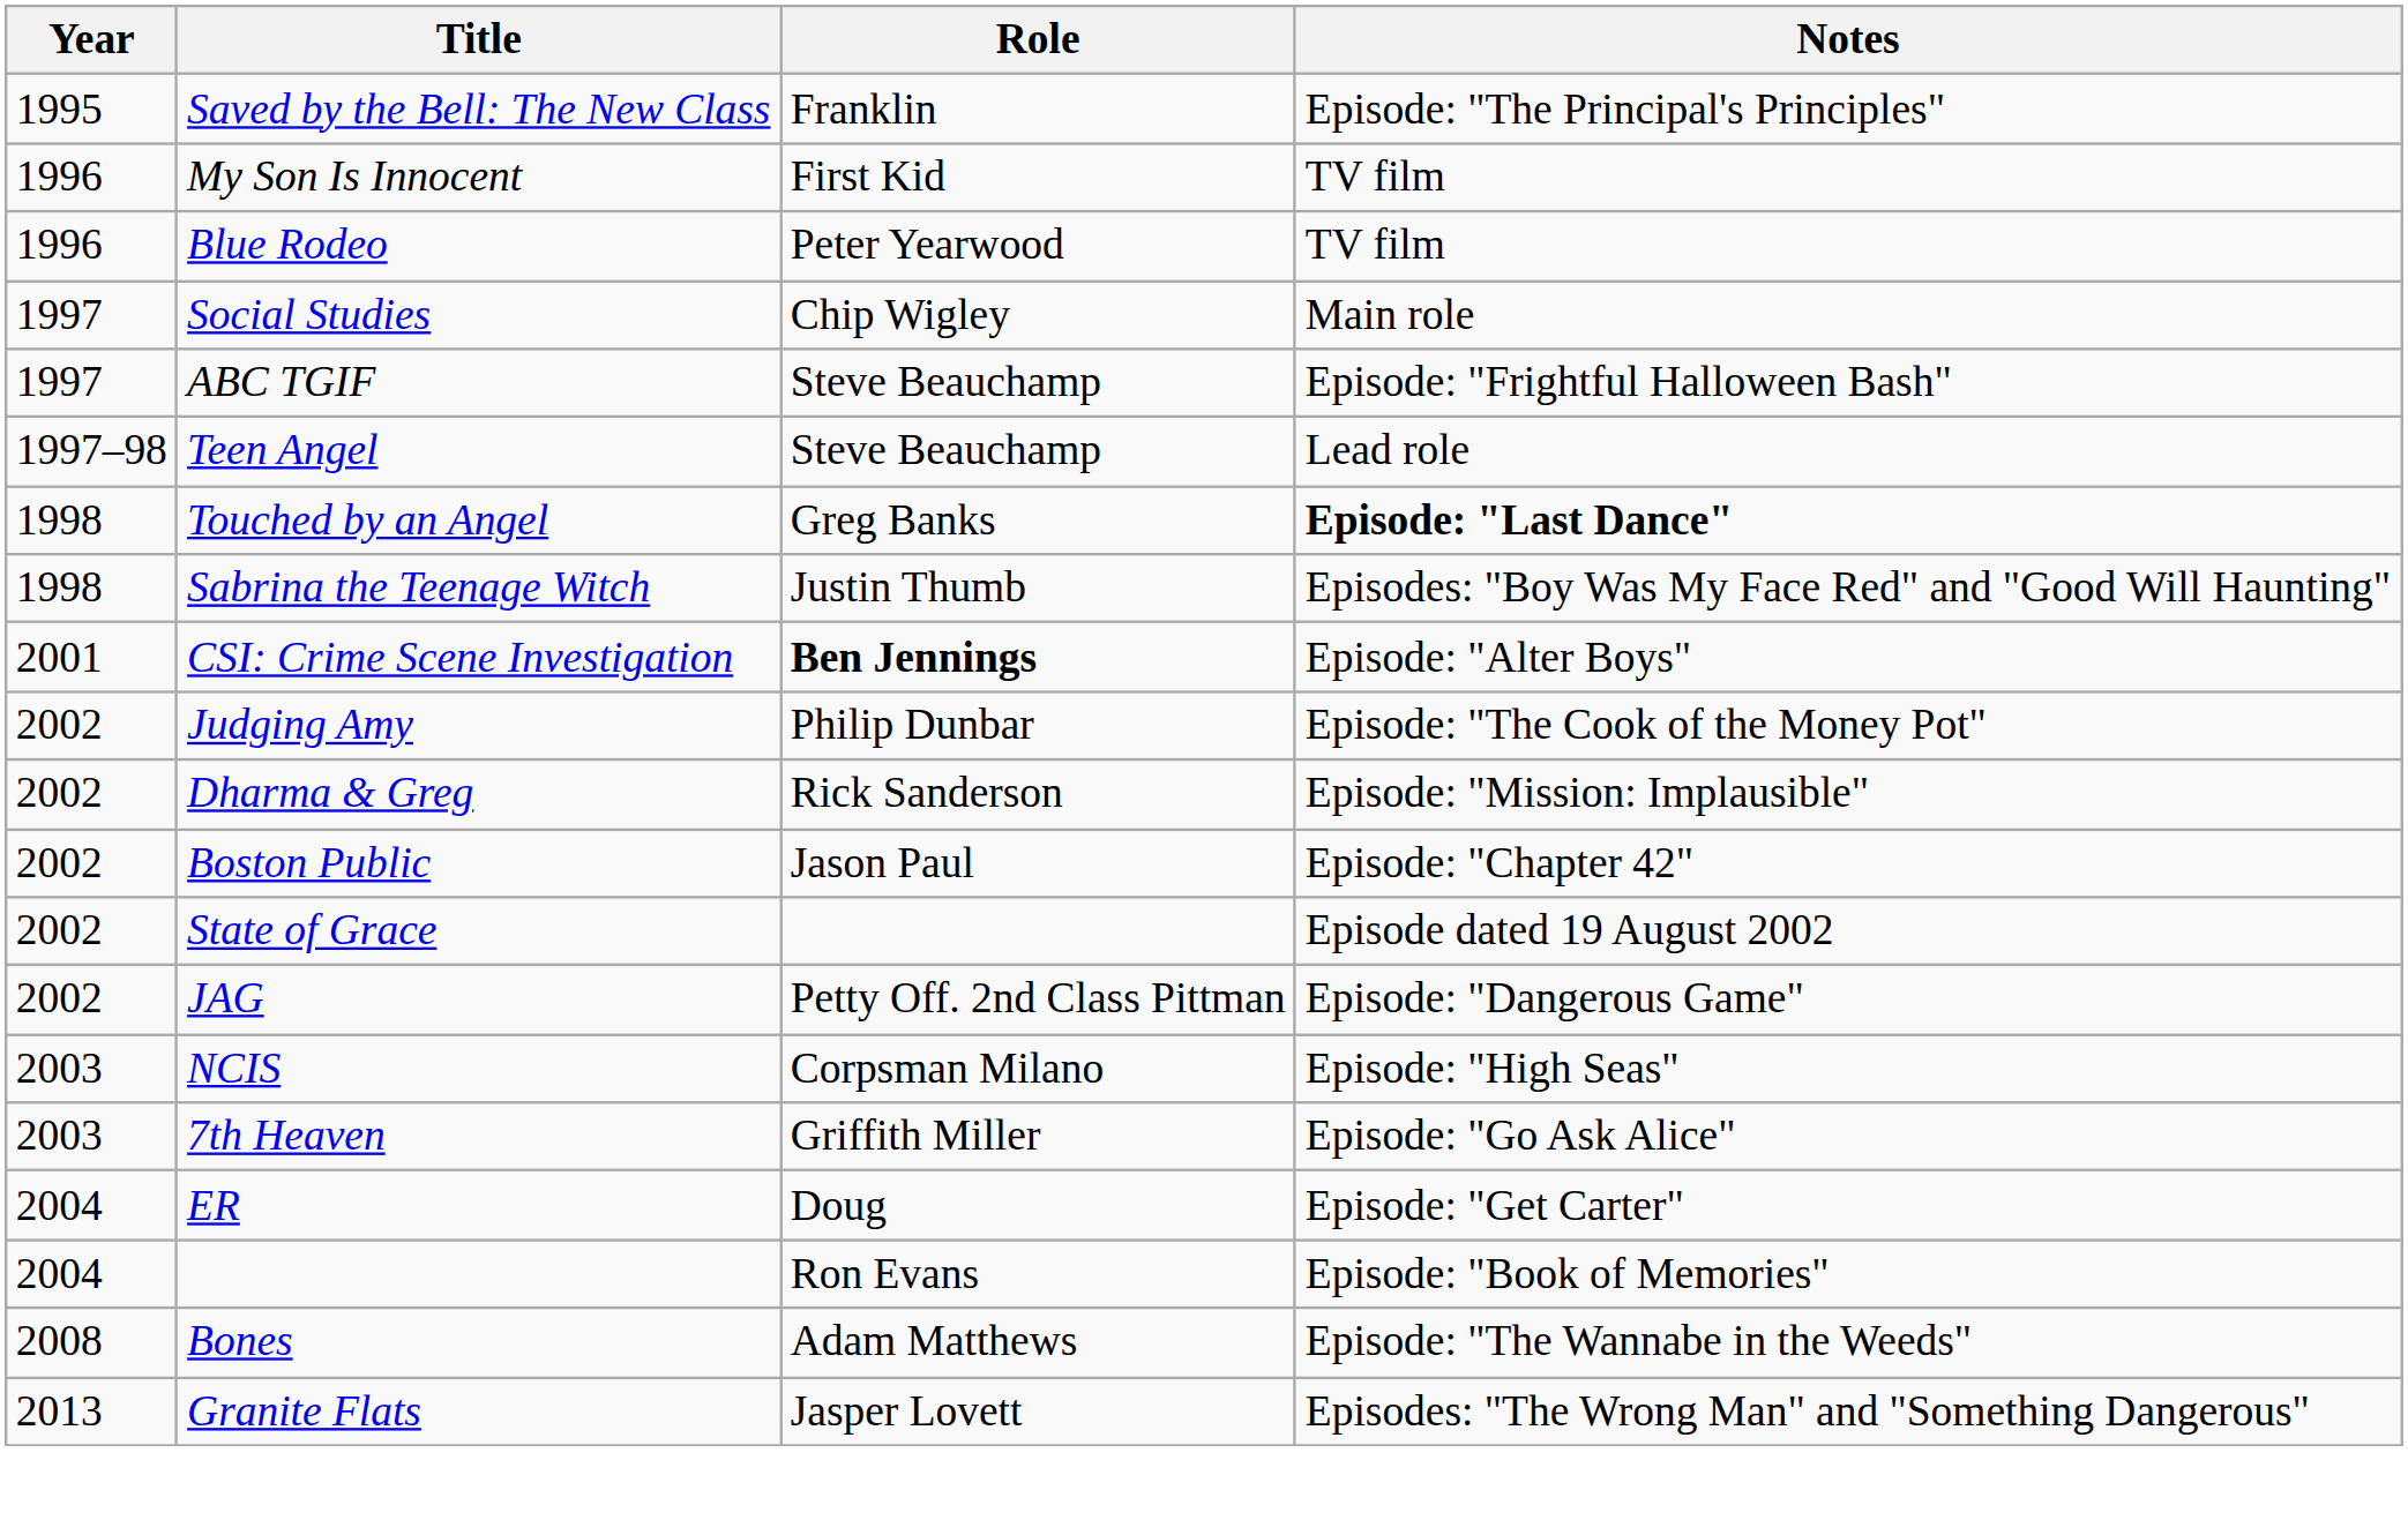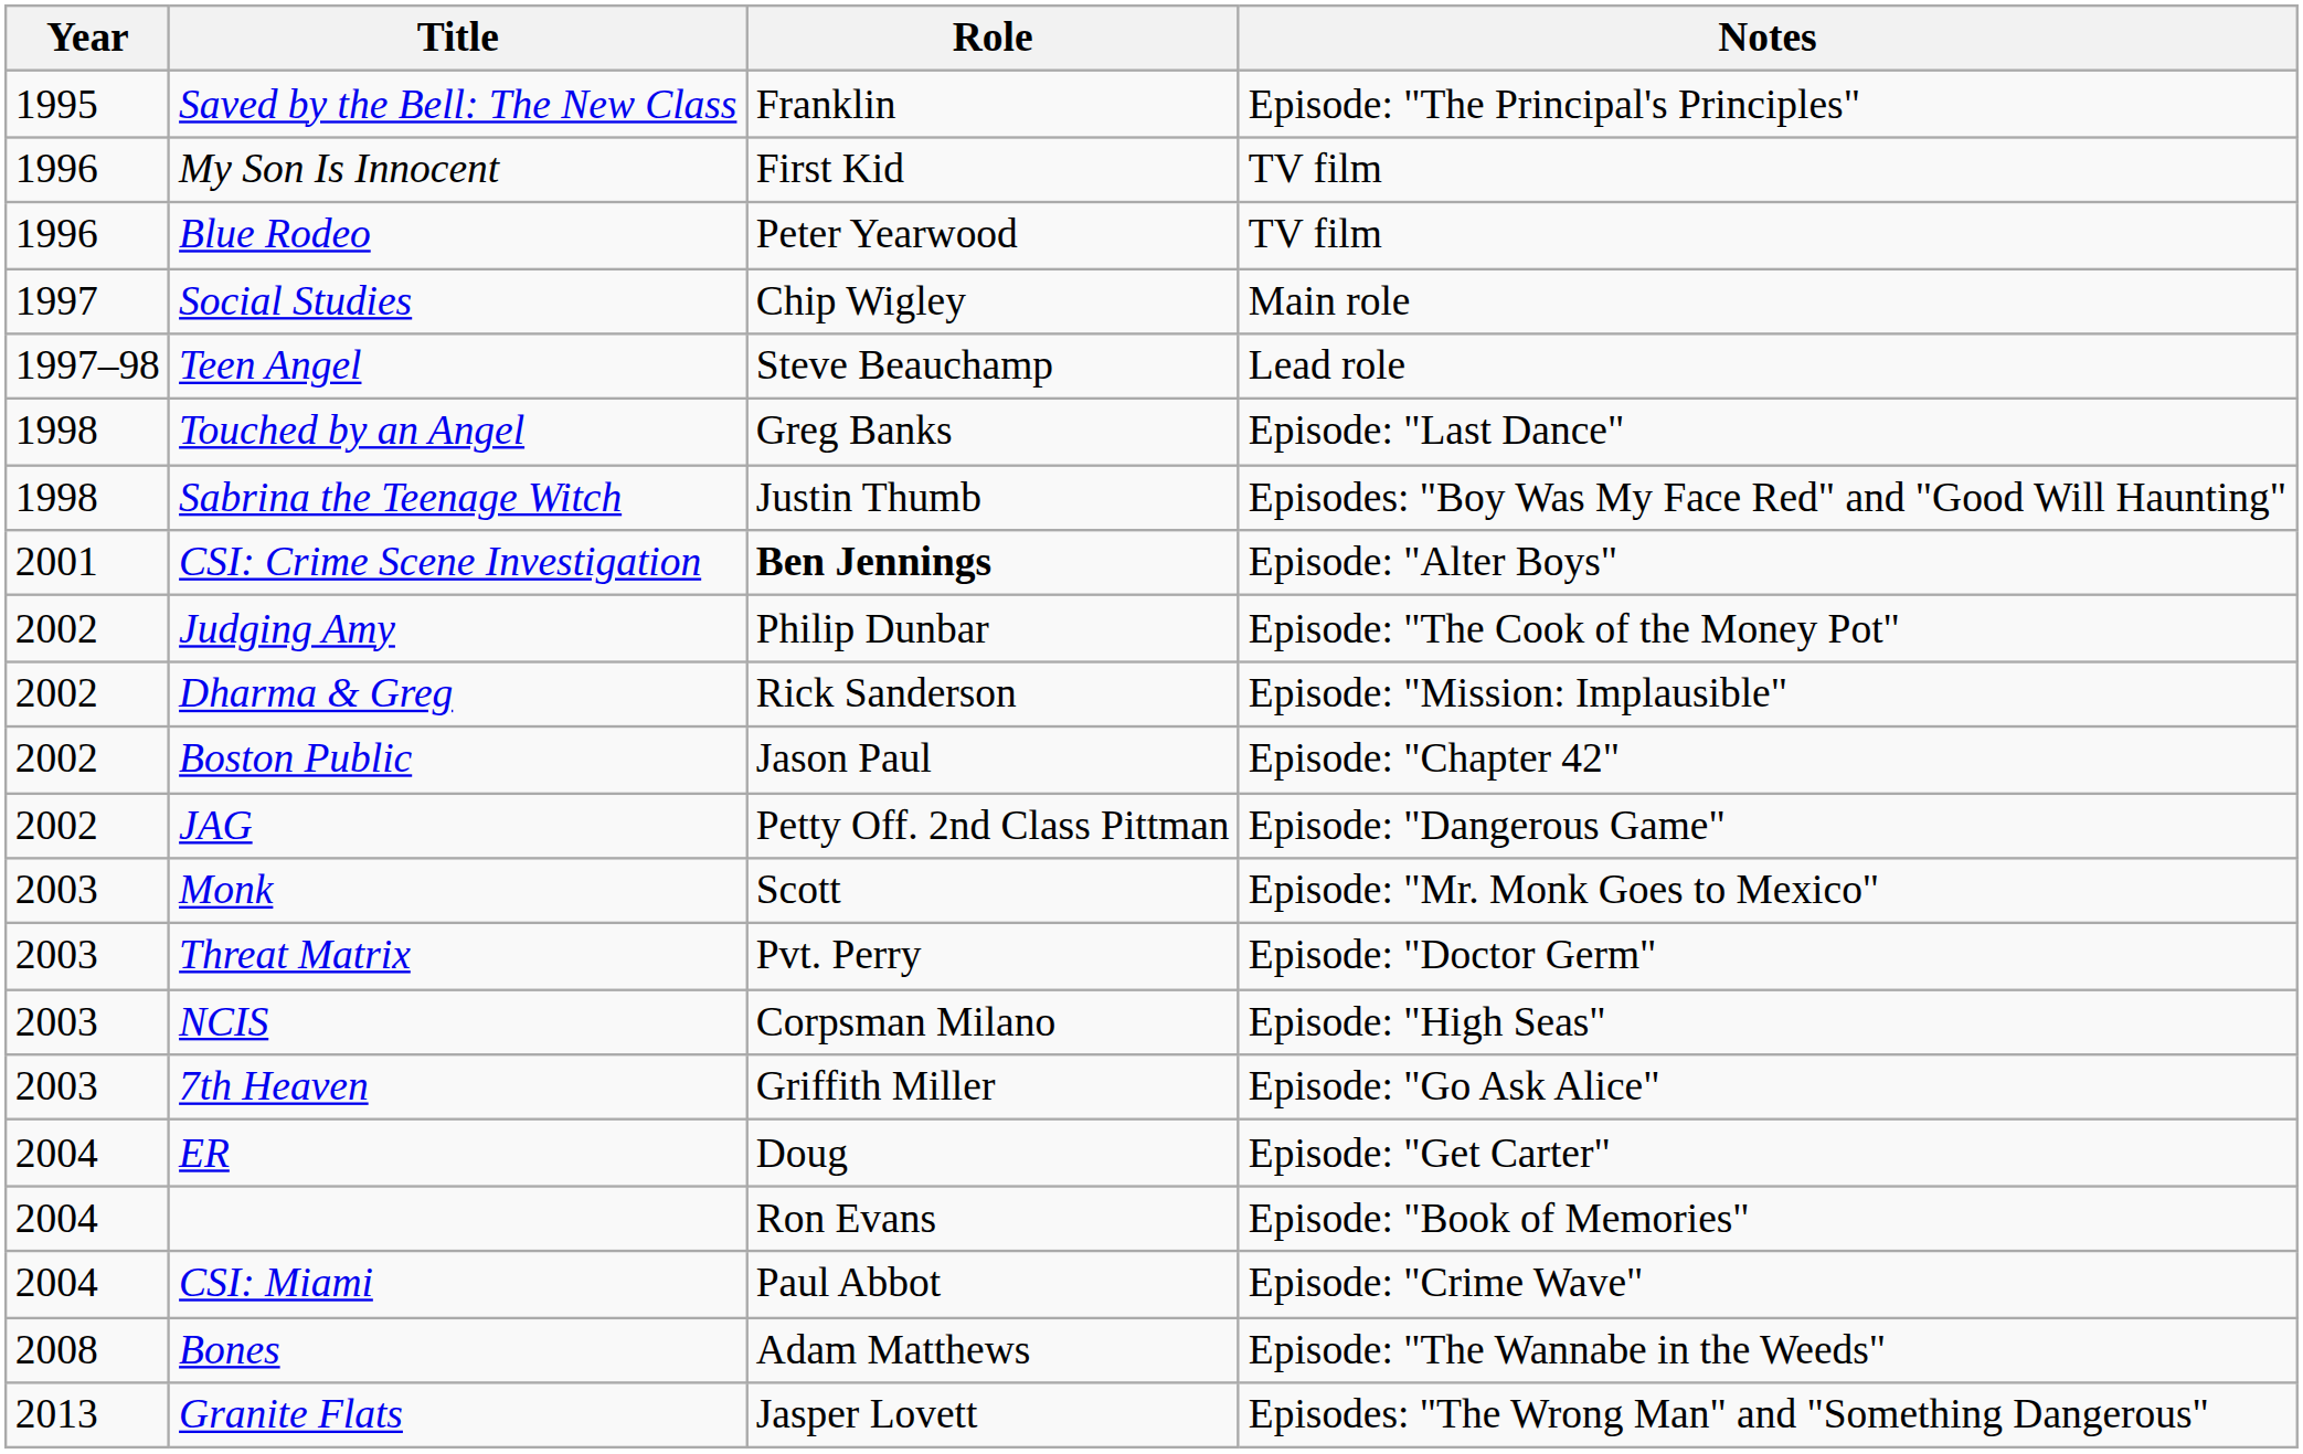 <table class="wikitable sortable">
 <tr>
 <th>Year</th>
 <th>Title</th>
 <th>Role</th>
 <th class="unsortable">Notes</th>
 </tr>
 <tr>
 <td>1995</td>
 <td><em><a href='#'>Saved by the Bell: The New Class</a></em></td>
 <td>Franklin</td>
 <td>Episode: "The Principal's Principles"</td>
 </tr>
 <tr>
 <td>1996</td>
 <td><em>My Son Is Innocent</em></td>
 <td>First Kid</td>
 <td>TV film</td>
 </tr>
 <tr>
 <td>1996</td>
 <td><em><a href='#'>Blue Rodeo</a></em></td>
 <td>Peter Yearwood</td>
 <td>TV film</td>
 </tr>
 <tr>
 <td>1997</td>
 <td><em><a href='#'>Social Studies</a></em></td>
 <td>Chip Wigley</td>
 <td>Main role</td>
 </tr>
 <tr>
-<td>1997</td>
-<td><em>ABC TGIF</em></td>
-<td>Steve Beauchamp</td>
-<td>Episode: "Frightful Halloween Bash"</td>
-</tr>
-<tr>
 <td>1997–98</td>
 <td><em><a href='#'>Teen Angel</a></em></td>
 <td>Steve Beauchamp</td>
 <td>Lead role</td>
 </tr>
 <tr>
 <td>1998</td>
 <td><em><a href='#'>Touched by an Angel</a></em></td>
 <td>Greg Banks</td>
-<td><strong>Episode: "Last Dance"</strong></td>
+<td>Episode: "Last Dance"</td>
 </tr>
 <tr>
 <td>1998</td>
 <td><em><a href='#'>Sabrina the Teenage Witch</a></em></td>
 <td>Justin Thumb</td>
 <td>Episodes: "Boy Was My Face Red" and "Good Will Haunting"</td>
 </tr>
 <tr>
 <td>2001</td>
 <td><em><a href='#'>CSI: Crime Scene Investigation</a></em></td>
 <td><strong>Ben Jennings</strong></td>
 <td>Episode: "Alter Boys"</td>
 </tr>
 <tr>
 <td>2002</td>
 <td><em><a href='#'>Judging Amy</a></em></td>
 <td>Philip Dunbar</td>
 <td>Episode: "The Cook of the Money Pot"</td>
 </tr>
 <tr>
 <td>2002</td>
 <td><em><a href='#'>Dharma & Greg</a></em></td>
 <td>Rick Sanderson</td>
 <td>Episode: "Mission: Implausible"</td>
 </tr>
 <tr>
 <td>2002</td>
 <td><em><a href='#'>Boston Public</a></em></td>
 <td>Jason Paul</td>
 <td>Episode: "Chapter 42"</td>
 </tr>
 <tr>
 <td>2002</td>
-<td><em><a href='#'>State of Grace</a></em></td>
-<td></td>
-<td>Episode dated 19 August 2002</td>
-</tr>
-<tr>
-<td>2002</td>
 <td><em><a href='#'>JAG</a></em></td>
 <td>Petty Off. 2nd Class Pittman</td>
 <td>Episode: "Dangerous Game"</td>
+</tr>
+<tr>
+<td>2003</td>
+<td><em><a href='#'>Monk</a></em></td>
+<td>Scott</td>
+<td>Episode: "Mr. Monk Goes to Mexico"</td>
+</tr>
+<tr>
+<td>2003</td>
+<td><em><a href='#'>Threat Matrix</a></em></td>
+<td>Pvt. Perry</td>
+<td>Episode: "Doctor Germ"</td>
 </tr>
 <tr>
 <td>2003</td>
 <td><em><a href='#'>NCIS</a></em></td>
 <td>Corpsman Milano</td>
 <td>Episode: "High Seas"</td>
 </tr>
 <tr>
 <td>2003</td>
 <td><em><a href='#'>7th Heaven</a></em></td>
 <td>Griffith Miller</td>
 <td>Episode: "Go Ask Alice"</td>
 </tr>
 <tr>
 <td>2004</td>
 <td><em><a href='#'>ER</a></em></td>
 <td>Doug</td>
 <td>Episode: "Get Carter"</td>
 </tr>
 <tr>
 <td>2004</td>
 <td><em></em></td>
 <td>Ron Evans</td>
 <td>Episode: "Book of Memories"</td>
 </tr>
 <tr>
+<td>2004</td>
+<td><em><a href='#'>CSI: Miami</a></em></td>
+<td>Paul Abbot</td>
+<td>Episode: "Crime Wave"</td>
+</tr>
+<tr>
 <td>2008</td>
 <td><em><a href='#'>Bones</a></em></td>
 <td>Adam Matthews</td>
 <td>Episode: "The Wannabe in the Weeds"</td>
 </tr>
 <tr>
 <td>2013</td>
 <td><em><a href='#'>Granite Flats</a></em></td>
 <td>Jasper Lovett</td>
 <td>Episodes: "The Wrong Man" and "Something Dangerous"</td>
 </tr>
 </table>
